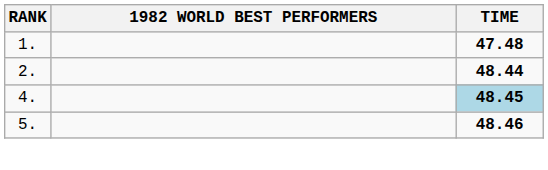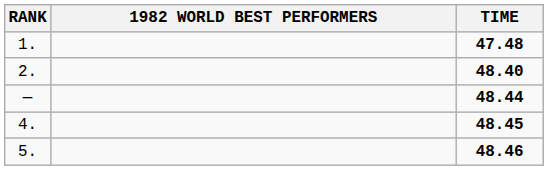 <table class="wikitable" style="border-collapse: collapse; font-size: 90%;">
 <tr>
 <th>RANK</th>
 <th align="center" style="width: 25em">1982 WORLD BEST PERFORMERS</th>
 <th align="center" style="width: 5em">TIME</th>
 </tr>
 <tr>
 <td align="center">1.</td>
 <td></td>
 <td align="center"><strong>47.48</strong></td>
 </tr>
 <tr>
 <td align="center">2.</td>
 <td></td>
+<td align="center"><strong>48.40</strong></td>
+</tr>
+<tr>
+<td align="center">—</td>
+<td></td>
 <td align="center"><strong>48.44</strong></td>
 </tr>
 <tr>
 <td align="center">4.</td>
 <td></td>
-<td align="center" style="background: lightblue;"><strong>48.45</strong></td>
+<td align="center"><strong>48.45</strong></td>
 </tr>
 <tr>
 <td align="center">5.</td>
 <td></td>
 <td align="center"><strong>48.46</strong></td>
 </tr>
 </table>
